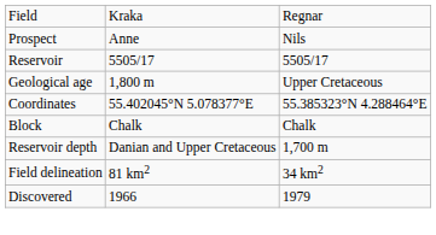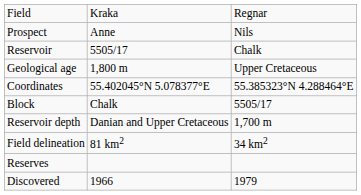 <table class="wikitable">
 <tr>
 <td>Field</td>
 <td>Kraka</td>
 <td>Regnar</td>
 </tr>
 <tr>
 <td>Prospect</td>
 <td>Anne</td>
 <td>Nils</td>
 </tr>
 <tr>
 <td>Reservoir</td>
 <td>5505/17</td>
-<td>5505/17</td>
+<td>Chalk</td>
 </tr>
 <tr>
 <td>Geological age</td>
 <td>1,800 m</td>
 <td>Upper Cretaceous</td>
 </tr>
 <tr>
 <td>Coordinates</td>
 <td>55.402045°N 5.078377°E</td>
 <td>55.385323°N 4.288464°E</td>
 </tr>
 <tr>
 <td>Block</td>
 <td>Chalk</td>
-<td>Chalk</td>
+<td>5505/17</td>
 </tr>
 <tr>
 <td>Reservoir depth</td>
 <td>Danian and Upper Cretaceous</td>
 <td>1,700 m</td>
 </tr>
 <tr>
 <td>Field delineation</td>
 <td>81 km<sup>2</sup></td>
 <td>34 km<sup>2</sup></td>
 </tr>
 <tr>
+<td>Reserves</td>
+<td></td>
+<td></td>
+</tr>
+<tr>
 <td>Discovered</td>
 <td>1966</td>
 <td>1979</td>
 </tr>
 </table>
